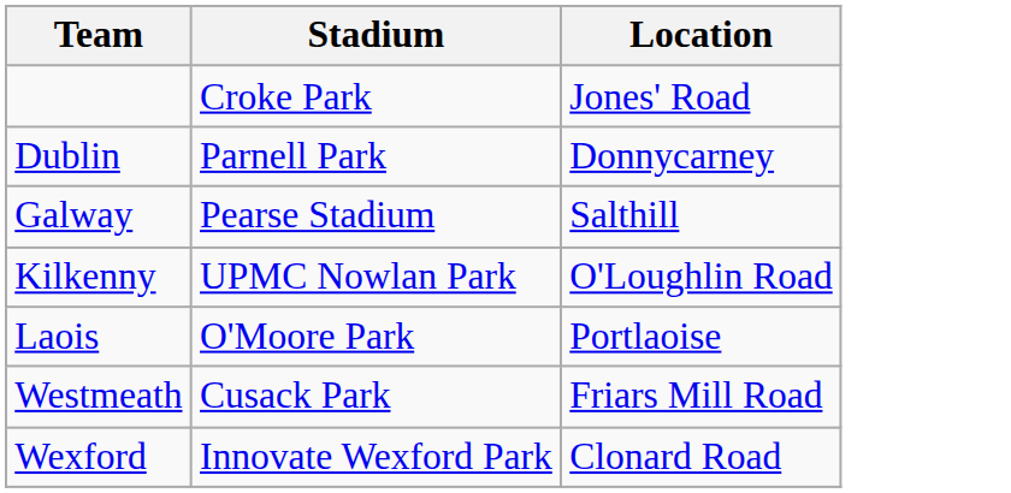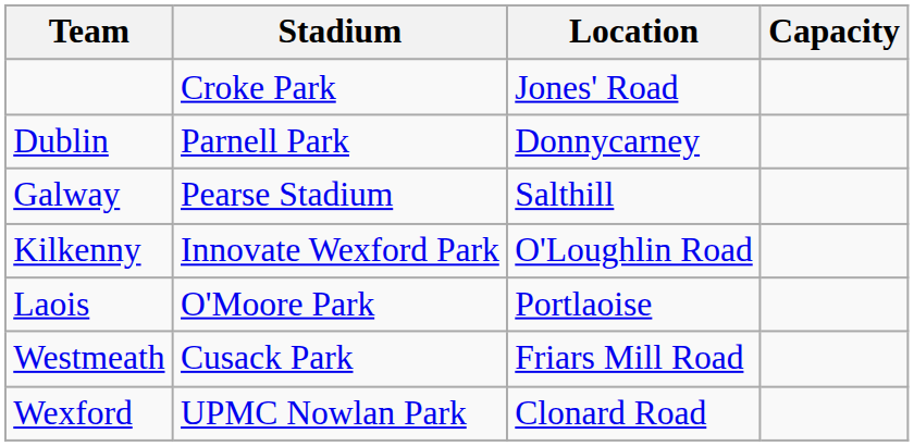 <table class="wikitable sortable">
 <tr>
 <th>Team</th>
 <th>Stadium</th>
 <th>Location</th>
+<th>Capacity</th>
 </tr>
 <tr>
 <td></td>
 <td><a href='#'>Croke Park</a></td>
 <td><a href='#'>Jones' Road</a></td>
+<td style="text-align:center"></td>
 </tr>
 <tr>
 <td><a href='#'>Dublin</a></td>
 <td><a href='#'>Parnell Park</a></td>
 <td><a href='#'>Donnycarney</a></td>
+<td style="text-align:center"></td>
 </tr>
 <tr>
 <td><a href='#'>Galway</a></td>
 <td><a href='#'>Pearse Stadium</a></td>
 <td><a href='#'>Salthill</a></td>
+<td style="text-align:center"></td>
 </tr>
 <tr>
 <td><a href='#'>Kilkenny</a></td>
-<td><a href='#'>UPMC Nowlan Park</a></td>
+<td><a href='#'>Innovate Wexford Park</a></td>
 <td><a href='#'>O'Loughlin Road</a></td>
+<td style="text-align:center"></td>
 </tr>
 <tr>
 <td><a href='#'>Laois</a></td>
 <td><a href='#'>O'Moore Park</a></td>
 <td><a href='#'>Portlaoise</a></td>
+<td style="text-align:center"></td>
 </tr>
 <tr>
 <td><a href='#'>Westmeath</a></td>
 <td><a href='#'>Cusack Park</a></td>
 <td><a href='#'>Friars Mill Road</a></td>
+<td style="text-align:center"></td>
 </tr>
 <tr>
 <td><a href='#'>Wexford</a></td>
-<td><a href='#'>Innovate Wexford Park</a></td>
+<td><a href='#'>UPMC Nowlan Park</a></td>
 <td><a href='#'>Clonard Road</a></td>
+<td style="text-align:center"></td>
 </tr>
 </table>
